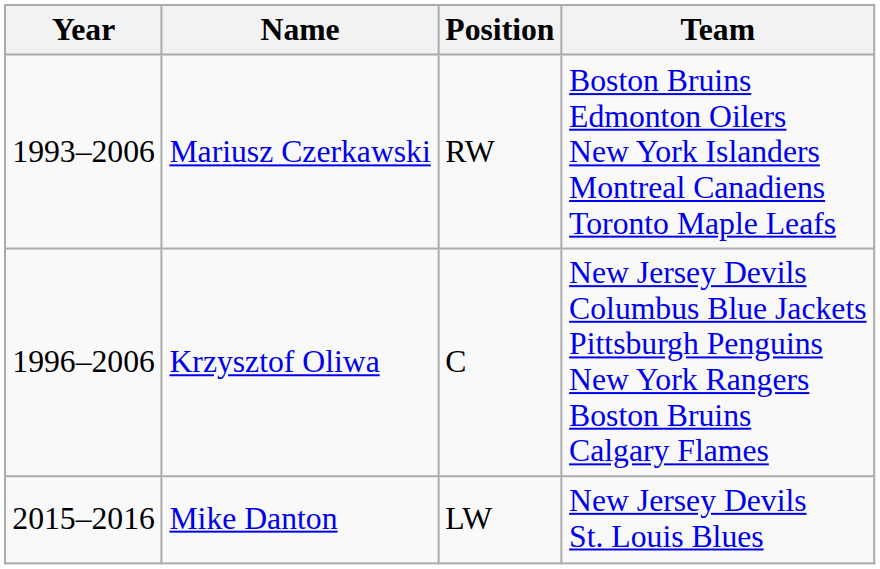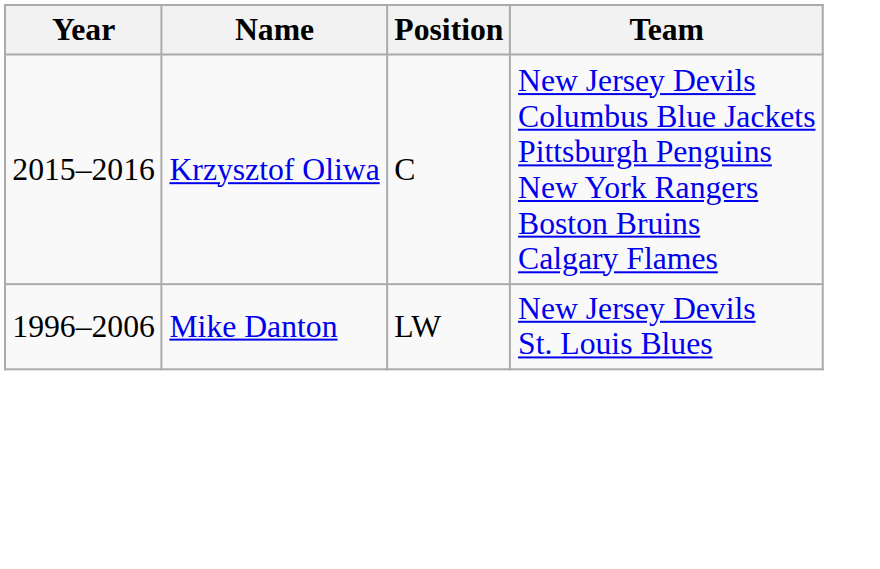 <table class="wikitable">
 <tr>
 <th>Year</th>
 <th>Name</th>
 <th>Position</th>
 <th>Team</th>
 </tr>
 <tr>
-<td>1993–2006</td>
-<td><a href='#'>Mariusz Czerkawski</a></td>
-<td>RW</td>
-<td><a href='#'>Boston Bruins</a><br> <a href='#'>Edmonton Oilers</a><br> <a href='#'>New York Islanders</a><br> <a href='#'>Montreal Canadiens</a><br> <a href='#'>Toronto Maple Leafs</a></td>
-</tr>
-<tr>
-<td>1996–2006</td>
+<td>2015–2016</td>
 <td><a href='#'>Krzysztof Oliwa</a></td>
 <td>C</td>
 <td><a href='#'>New Jersey Devils</a><br> <a href='#'>Columbus Blue Jackets</a><br> <a href='#'>Pittsburgh Penguins</a><br> <a href='#'>New York Rangers</a><br> <a href='#'>Boston Bruins</a><br> <a href='#'>Calgary Flames</a></td>
 </tr>
 <tr>
-<td>2015–2016</td>
+<td>1996–2006</td>
 <td><a href='#'>Mike Danton</a></td>
 <td>LW</td>
 <td><a href='#'>New Jersey Devils</a><br> <a href='#'>St. Louis Blues</a></td>
 </tr>
 </table>
